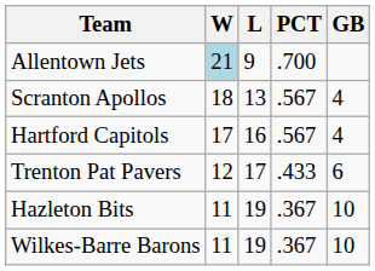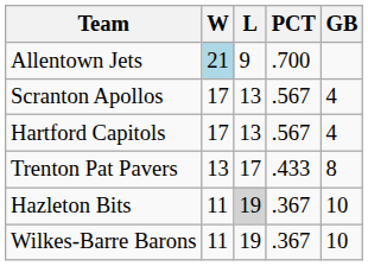 <table class="wikitable" style="font-size:90%">
 <tr>
 <th>Team</th>
 <th>W</th>
 <th>L</th>
 <th>PCT</th>
 <th>GB</th>
 </tr>
 <tr>
 <td>Allentown Jets</td>
 <td style="background: lightblue;">21</td>
 <td>9</td>
 <td>.700</td>
 <td></td>
 </tr>
 <tr>
 <td>Scranton Apollos</td>
-<td>18</td>
+<td>17</td>
 <td>13</td>
 <td>.567</td>
 <td>4</td>
 </tr>
 <tr>
 <td>Hartford Capitols</td>
 <td>17</td>
-<td>16</td>
+<td>13</td>
 <td>.567</td>
 <td>4</td>
 </tr>
 <tr>
 <td>Trenton Pat Pavers</td>
-<td>12</td>
+<td>13</td>
 <td>17</td>
 <td>.433</td>
-<td>6</td>
+<td>8</td>
 </tr>
 <tr>
 <td>Hazleton Bits</td>
 <td>11</td>
-<td>19</td>
+<td style="background: lightgrey;">19</td>
 <td>.367</td>
 <td>10</td>
 </tr>
 <tr>
 <td>Wilkes-Barre Barons</td>
 <td>11</td>
 <td>19</td>
 <td>.367</td>
 <td>10</td>
 </tr>
 </table>
